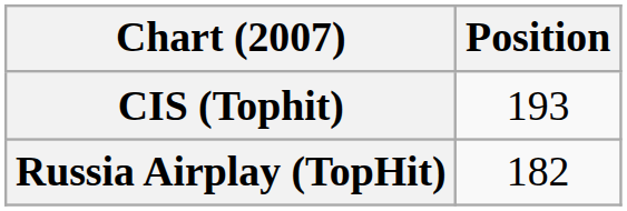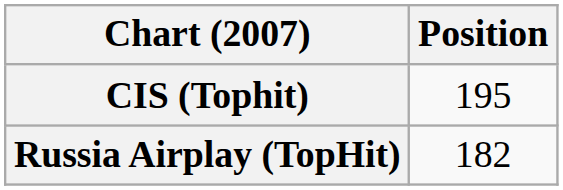 <table class="wikitable plainrowheaders" style="text-align:center;">
 <tr>
 <th scope="col">Chart (2007)</th>
 <th scope="col">Position</th>
 </tr>
 <tr>
 <th scope="row">CIS (Tophit)</th>
-<td>193</td>
+<td>195</td>
 </tr>
 <tr>
 <th scope="row">Russia Airplay (TopHit)</th>
 <td>182</td>
 </tr>
 </table>
